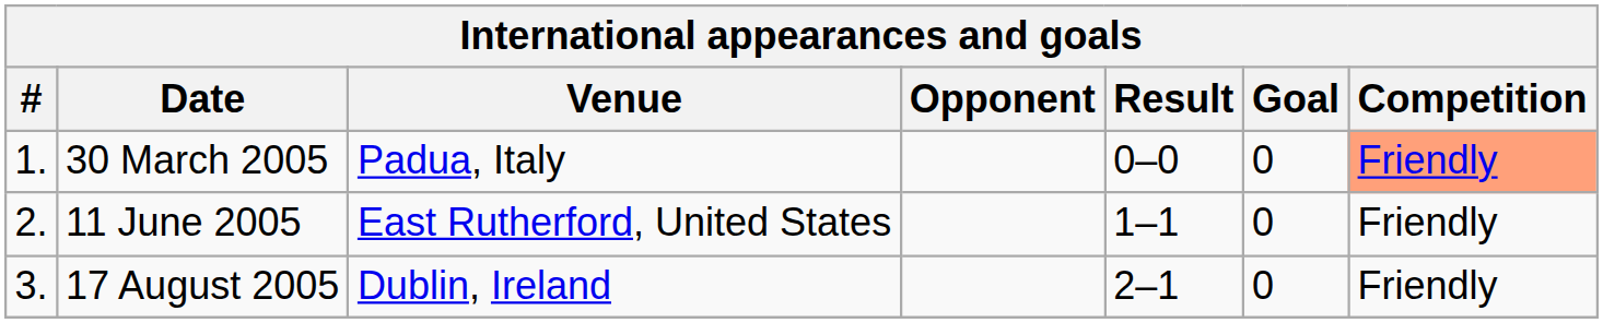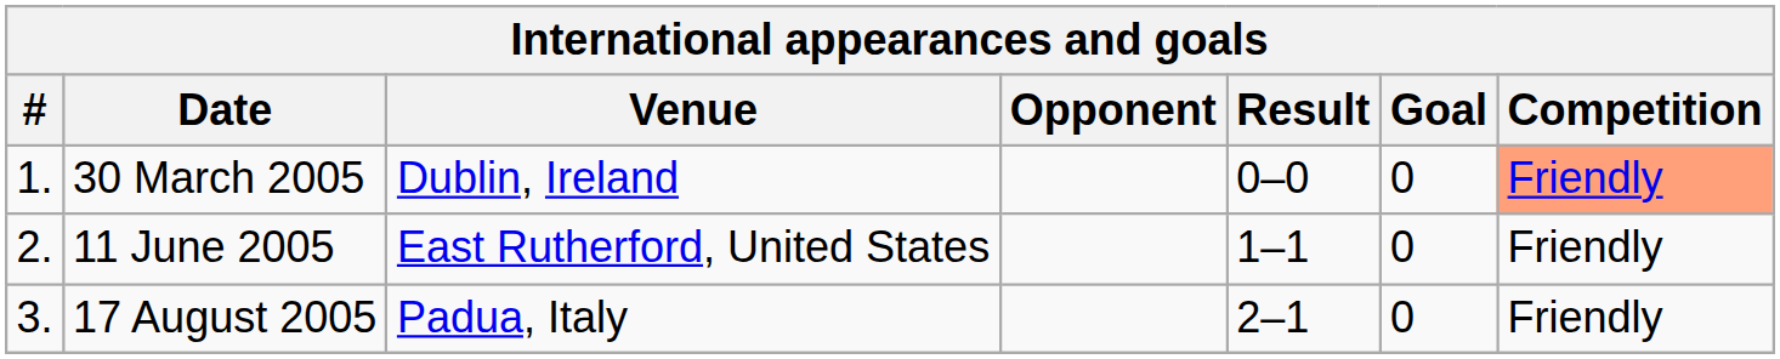 <table class="wikitable collapsible">
 <tr>
 <th colspan="7"><strong>International appearances and goals</strong></th>
 </tr>
 <tr>
 <th>#</th>
 <th>Date</th>
 <th>Venue</th>
 <th>Opponent</th>
 <th>Result</th>
 <th>Goal</th>
 <th>Competition</th>
 </tr>
 <tr>
 <td>1.</td>
 <td>30 March 2005</td>
-<td><a href='#'>Padua</a>, Italy</td>
+<td><a href='#'>Dublin</a>, <a href='#'>Ireland</a></td>
 <td></td>
 <td>0–0</td>
 <td>0</td>
 <td style="background: lightsalmon;"><a href='#'>Friendly</a></td>
 </tr>
 <tr>
 <td>2.</td>
 <td>11 June 2005</td>
 <td><a href='#'>East Rutherford</a>, United States</td>
 <td></td>
 <td>1–1</td>
 <td>0</td>
 <td>Friendly</td>
 </tr>
 <tr>
 <td>3.</td>
 <td>17 August 2005</td>
-<td><a href='#'>Dublin</a>, <a href='#'>Ireland</a></td>
+<td><a href='#'>Padua</a>, Italy</td>
 <td></td>
 <td>2–1</td>
 <td>0</td>
 <td>Friendly</td>
 </tr>
 <tr>
 </tr>
 </table>
